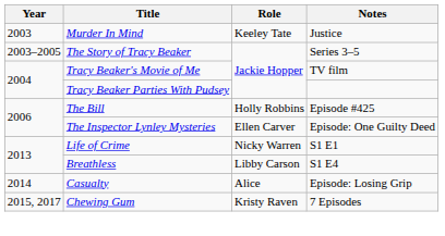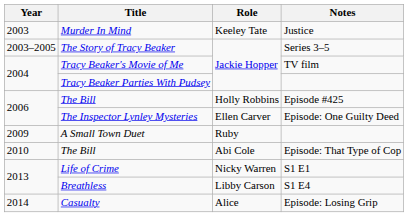 <table class="wikitable">
 <tr>
 <th>Year</th>
 <th>Title</th>
 <th>Role</th>
 <th>Notes</th>
 </tr>
 <tr>
 <td>2003</td>
 <td><em><a href='#'>Murder In Mind</a></em></td>
 <td>Keeley Tate</td>
 <td>Justice</td>
 </tr>
 <tr>
 <td>2003–2005</td>
 <td><em><a href='#'>The Story of Tracy Beaker</a></em></td>
 <td rowspan="3"><a href='#'>Jackie Hopper</a></td>
 <td>Series 3–5</td>
 </tr>
 <tr>
 <td rowspan="2">2004</td>
 <td><em><a href='#'>Tracy Beaker's Movie of Me</a></em></td>
 <td>TV film</td>
 </tr>
 <tr>
 <td><em><a href='#'>Tracy Beaker Parties With Pudsey</a></em></td>
 <td></td>
 </tr>
 <tr>
 <td rowspan="2">2006</td>
 <td><em><a href='#'>The Bill</a></em></td>
 <td>Holly Robbins</td>
 <td>Episode #425</td>
 </tr>
 <tr>
 <td><em><a href='#'>The Inspector Lynley Mysteries</a></em></td>
 <td>Ellen Carver</td>
 <td>Episode: One Guilty Deed</td>
 </tr>
 <tr>
+<td>2009</td>
+<td><em>A Small Town Duet</em></td>
+<td>Ruby</td>
+<td></td>
+</tr>
+<tr>
+<td>2010</td>
+<td><em>The Bill</em></td>
+<td>Abi Cole</td>
+<td>Episode: That Type of Cop</td>
+</tr>
+<tr>
 <td rowspan="2">2013</td>
 <td><em><a href='#'>Life of Crime</a></em></td>
 <td>Nicky Warren</td>
 <td>S1 E1</td>
 </tr>
 <tr>
 <td><em><a href='#'>Breathless</a></em></td>
 <td>Libby Carson</td>
 <td>S1 E4</td>
 </tr>
 <tr>
 <td>2014</td>
 <td><em><a href='#'>Casualty</a></em></td>
 <td>Alice</td>
 <td>Episode: Losing Grip</td>
 </tr>
-<tr>
-<td>2015, 2017</td>
-<td><em><a href='#'>Chewing Gum</a></em></td>
-<td>Kristy Raven</td>
-<td>7 Episodes</td>
-</tr>
 </table>
